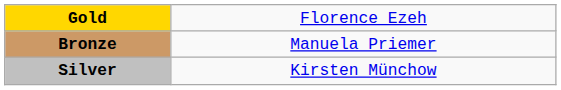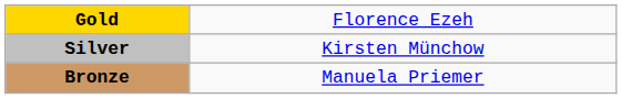 <table class="wikitable" style="text-align:center; " width="35%">
 <tr>
 <td bgcolor="gold"><strong>Gold</strong></td>
 <td><a href='#'>Florence Ezeh</a><br>  <small><em></em></small></td>
 </tr>
 <tr>
+<td bgcolor="silver"><strong>Silver</strong></td>
+<td><a href='#'>Kirsten Münchow</a><br>  <small><em></em></small></td>
+</tr>
+<tr>
 <td bgcolor="CC9966"><strong>Bronze</strong></td>
 <td><a href='#'>Manuela Priemer</a><br>  <small><em></em></small></td>
 </tr>
-<tr>
-<td bgcolor="silver"><strong>Silver</strong></td>
-<td><a href='#'>Kirsten Münchow</a><br>  <small><em></em></small></td>
-</tr>
 </table>
